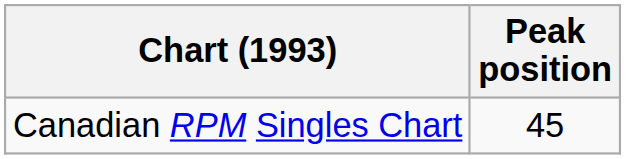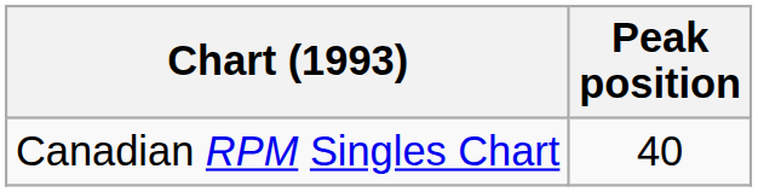 <table class="wikitable">
 <tr>
 <th>Chart (1993)</th>
 <th>Peak<br>position</th>
 </tr>
 <tr>
 <td align="left">Canadian <em><a href='#'>RPM</a></em> <a href='#'>Singles Chart</a></td>
-<td align="center">45</td>
+<td align="center">40</td>
 </tr>
 </table>
